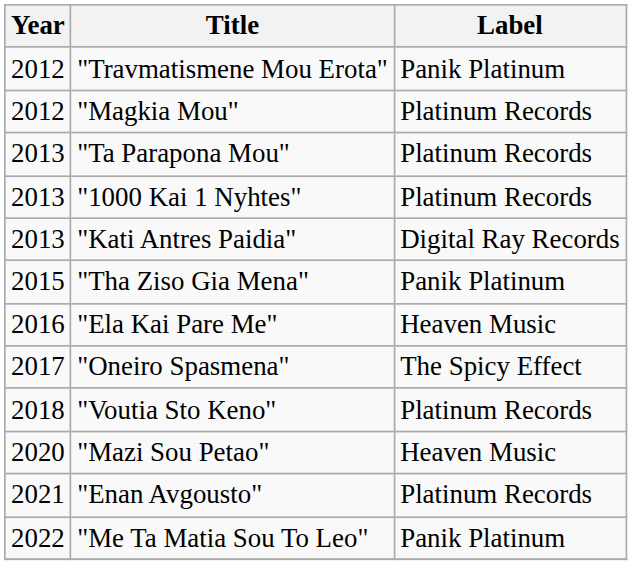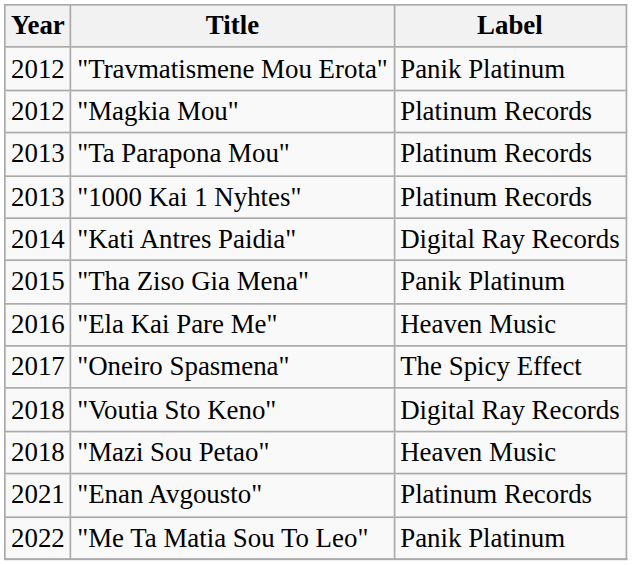 <table class="wikitable">
 <tr>
 <th>Year</th>
 <th>Title</th>
 <th>Label</th>
 </tr>
 <tr>
 <td>2012</td>
 <td>"Travmatismene Mou Erota"</td>
 <td>Panik Platinum</td>
 </tr>
 <tr>
 <td>2012</td>
 <td>"Magkia Mou"</td>
 <td>Platinum Records</td>
 </tr>
 <tr>
 <td>2013</td>
 <td>"Ta Parapona Mou"</td>
 <td>Platinum Records</td>
 </tr>
 <tr>
 <td>2013</td>
 <td>"1000 Kai 1 Nyhtes"</td>
 <td>Platinum Records</td>
 </tr>
 <tr>
-<td>2013</td>
+<td>2014</td>
 <td>"Kati Antres Paidia"</td>
 <td>Digital Ray Records</td>
 </tr>
 <tr>
 <td>2015</td>
 <td>"Tha Ziso Gia Mena"</td>
 <td>Panik Platinum</td>
 </tr>
 <tr>
 <td>2016</td>
 <td>"Ela Kai Pare Me"</td>
 <td>Heaven Music</td>
 </tr>
 <tr>
 <td>2017</td>
 <td>"Oneiro Spasmena"</td>
 <td>The Spicy Effect</td>
 </tr>
 <tr>
 <td>2018</td>
 <td>"Voutia Sto Keno"</td>
-<td>Platinum Records</td>
+<td>Digital Ray Records</td>
 </tr>
 <tr>
-<td>2020</td>
+<td>2018</td>
 <td>"Mazi Sou Petao"</td>
 <td>Heaven Music</td>
 </tr>
 <tr>
 <td>2021</td>
 <td>"Enan Avgousto"</td>
 <td>Platinum Records</td>
 </tr>
 <tr>
 <td>2022</td>
 <td>"Me Ta Matia Sou To Leo"</td>
 <td>Panik Platinum</td>
 </tr>
 <tr>
 </tr>
 </table>
